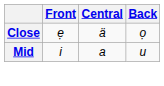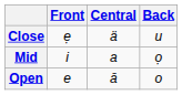 <table class="wikitable" style="text-align:center;">
 <tr>
 <th> </th>
 <th><a href='#'>Front</a></th>
 <th><a href='#'>Central</a></th>
 <th><a href='#'>Back</a></th>
 </tr>
 <tr>
 <th><a href='#'>Close</a></th>
 <td><em>ẹ</em> </td>
 <td><em>ä</em> </td>
-<td><em>ọ</em> </td>
+<td><em>u</em> </td>
 </tr>
 <tr>
 <th><a href='#'>Mid</a></th>
 <td><em>i</em> </td>
 <td><em>a</em> </td>
-<td><em>u</em> </td>
+<td><em>ọ</em> </td>
+</tr>
+<tr>
+<th><a href='#'>Open</a></th>
+<td><em>e</em> </td>
+<td><em>ā</em> </td>
+<td><em>o</em> </td>
 </tr>
 </table>
